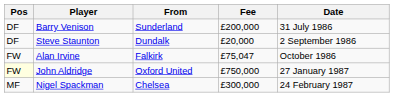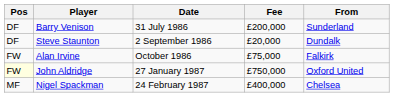 <table width=50% class="wikitable" style="text-align:center; font-size:95%; text-align:left">
 <tr>
 <th>Pos</th>
 <th>Player</th>
+<th>Date</th>
+<th>Fee</th>
 <th>From</th>
-<th>Fee</th>
-<th>Date</th>
 </tr>
 <tr --->
 <td>DF</td>
 <td> <a href='#'>Barry Venison</a></td>
+<td>31 July 1986</td>
+<td>£200,000</td>
 <td> <a href='#'>Sunderland</a></td>
-<td>£200,000</td>
-<td>31 July 1986</td>
 </tr>
 <tr --->
 <td>DF</td>
 <td> <a href='#'>Steve Staunton</a></td>
+<td>2 September 1986</td>
+<td>£20,000</td>
 <td> <a href='#'>Dundalk</a></td>
-<td>£20,000</td>
-<td>2 September 1986</td>
 </tr>
 <tr --->
 <td>FW</td>
 <td> <a href='#'>Alan Irvine</a></td>
+<td>October 1986</td>
+<td>£75,000</td>
 <td> <a href='#'>Falkirk</a></td>
-<td>£75,047</td>
-<td>October 1986</td>
 </tr>
 <tr --->
 <td style="background: lightyellow;">FW</td>
 <td> <a href='#'>John Aldridge</a></td>
+<td>27 January 1987</td>
+<td>£750,000</td>
 <td> <a href='#'>Oxford United</a></td>
-<td>£750,000</td>
-<td>27 January 1987</td>
 </tr>
 <tr --->
 <td>MF</td>
 <td> <a href='#'>Nigel Spackman</a></td>
+<td>24 February 1987</td>
+<td>£400,000</td>
 <td> <a href='#'>Chelsea</a></td>
-<td>£300,000</td>
-<td>24 February 1987</td>
 </tr>
 </table>
